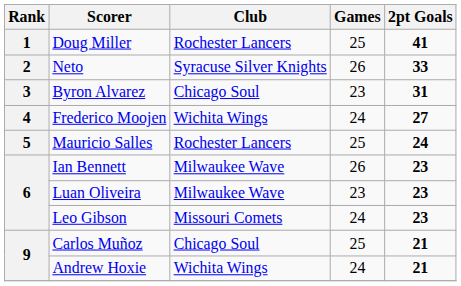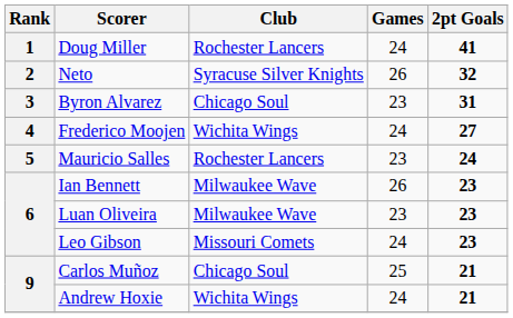 <table class="wikitable">
 <tr>
 <th>Rank</th>
 <th>Scorer</th>
 <th>Club</th>
 <th>Games</th>
 <th>2pt Goals</th>
 </tr>
 <tr>
 <th>1</th>
 <td> <a href='#'>Doug Miller</a></td>
 <td><a href='#'>Rochester Lancers</a></td>
-<td style="text-align:center;">25</td>
+<td style="text-align:center;">24</td>
 <td style="text-align:center;"><strong>41</strong></td>
 </tr>
 <tr>
 <th>2</th>
 <td> <a href='#'>Neto</a></td>
 <td><a href='#'>Syracuse Silver Knights</a></td>
 <td style="text-align:center;">26</td>
-<td style="text-align:center;"><strong>33</strong></td>
+<td style="text-align:center;"><strong>32</strong></td>
 </tr>
 <tr>
 <th>3</th>
 <td> <a href='#'>Byron Alvarez</a></td>
 <td><a href='#'>Chicago Soul</a></td>
 <td style="text-align:center;">23</td>
 <td style="text-align:center;"><strong>31</strong></td>
 </tr>
 <tr>
 <th>4</th>
 <td> <a href='#'>Frederico Moojen</a></td>
 <td><a href='#'>Wichita Wings</a></td>
 <td style="text-align:center;">24</td>
 <td style="text-align:center;"><strong>27</strong></td>
 </tr>
 <tr>
 <th>5</th>
 <td> <a href='#'>Mauricio Salles</a></td>
 <td><a href='#'>Rochester Lancers</a></td>
-<td style="text-align:center;">25</td>
+<td style="text-align:center;">23</td>
 <td style="text-align:center;"><strong>24</strong></td>
 </tr>
 <tr>
 <th rowspan="3">6</th>
 <td> <a href='#'>Ian Bennett</a></td>
 <td><a href='#'>Milwaukee Wave</a></td>
 <td style="text-align:center;">26</td>
 <td style="text-align:center;"><strong>23</strong></td>
 </tr>
 <tr>
 <td> <a href='#'>Luan Oliveira</a></td>
 <td><a href='#'>Milwaukee Wave</a></td>
 <td style="text-align:center;">23</td>
 <td style="text-align:center;"><strong>23</strong></td>
 </tr>
 <tr>
 <td> <a href='#'>Leo Gibson</a></td>
 <td><a href='#'>Missouri Comets</a></td>
 <td style="text-align:center;">24</td>
 <td style="text-align:center;"><strong>23</strong></td>
 </tr>
 <tr>
 <th rowspan="2">9</th>
 <td> <a href='#'>Carlos Muñoz</a></td>
 <td><a href='#'>Chicago Soul</a></td>
 <td style="text-align:center;">25</td>
 <td style="text-align:center;"><strong>21</strong></td>
 </tr>
 <tr>
 <td> <a href='#'>Andrew Hoxie</a></td>
 <td><a href='#'>Wichita Wings</a></td>
 <td style="text-align:center;">24</td>
 <td style="text-align:center;"><strong>21</strong></td>
 </tr>
 <tr>
 </tr>
 </table>
